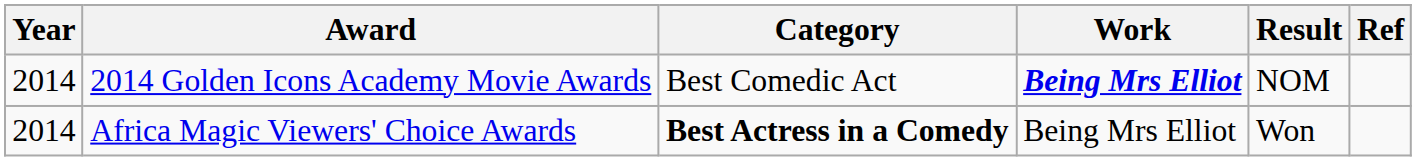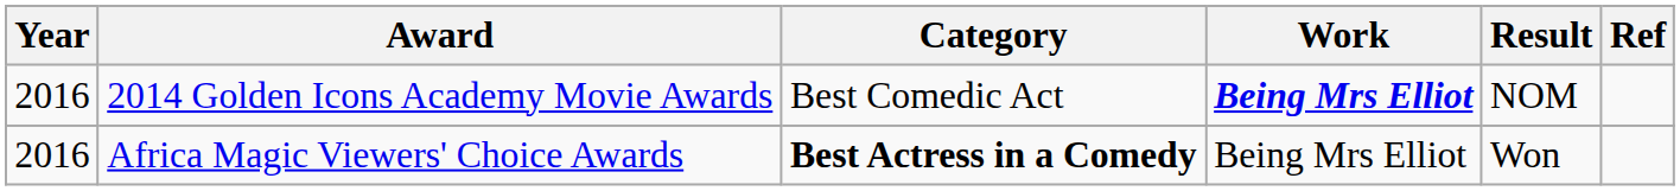 <table class="wikitable">
 <tr>
 <th>Year</th>
 <th>Award</th>
 <th>Category</th>
 <th>Work</th>
 <th>Result</th>
 <th>Ref</th>
 </tr>
 <tr>
-<td>2014</td>
+<td>2016</td>
 <td><a href='#'>2014 Golden Icons Academy Movie Awards</a></td>
 <td>Best Comedic Act</td>
 <td><strong><em><a href='#'>Being Mrs Elliot</a></em></strong></td>
 <td>NOM</td>
 <td></td>
 </tr>
 <tr>
-<td>2014</td>
+<td>2016</td>
 <td><a href='#'>Africa Magic Viewers' Choice Awards</a></td>
 <td><strong>Best Actress in a Comedy</strong></td>
 <td>Being Mrs Elliot</td>
 <td>Won</td>
 </tr>
 </table>
